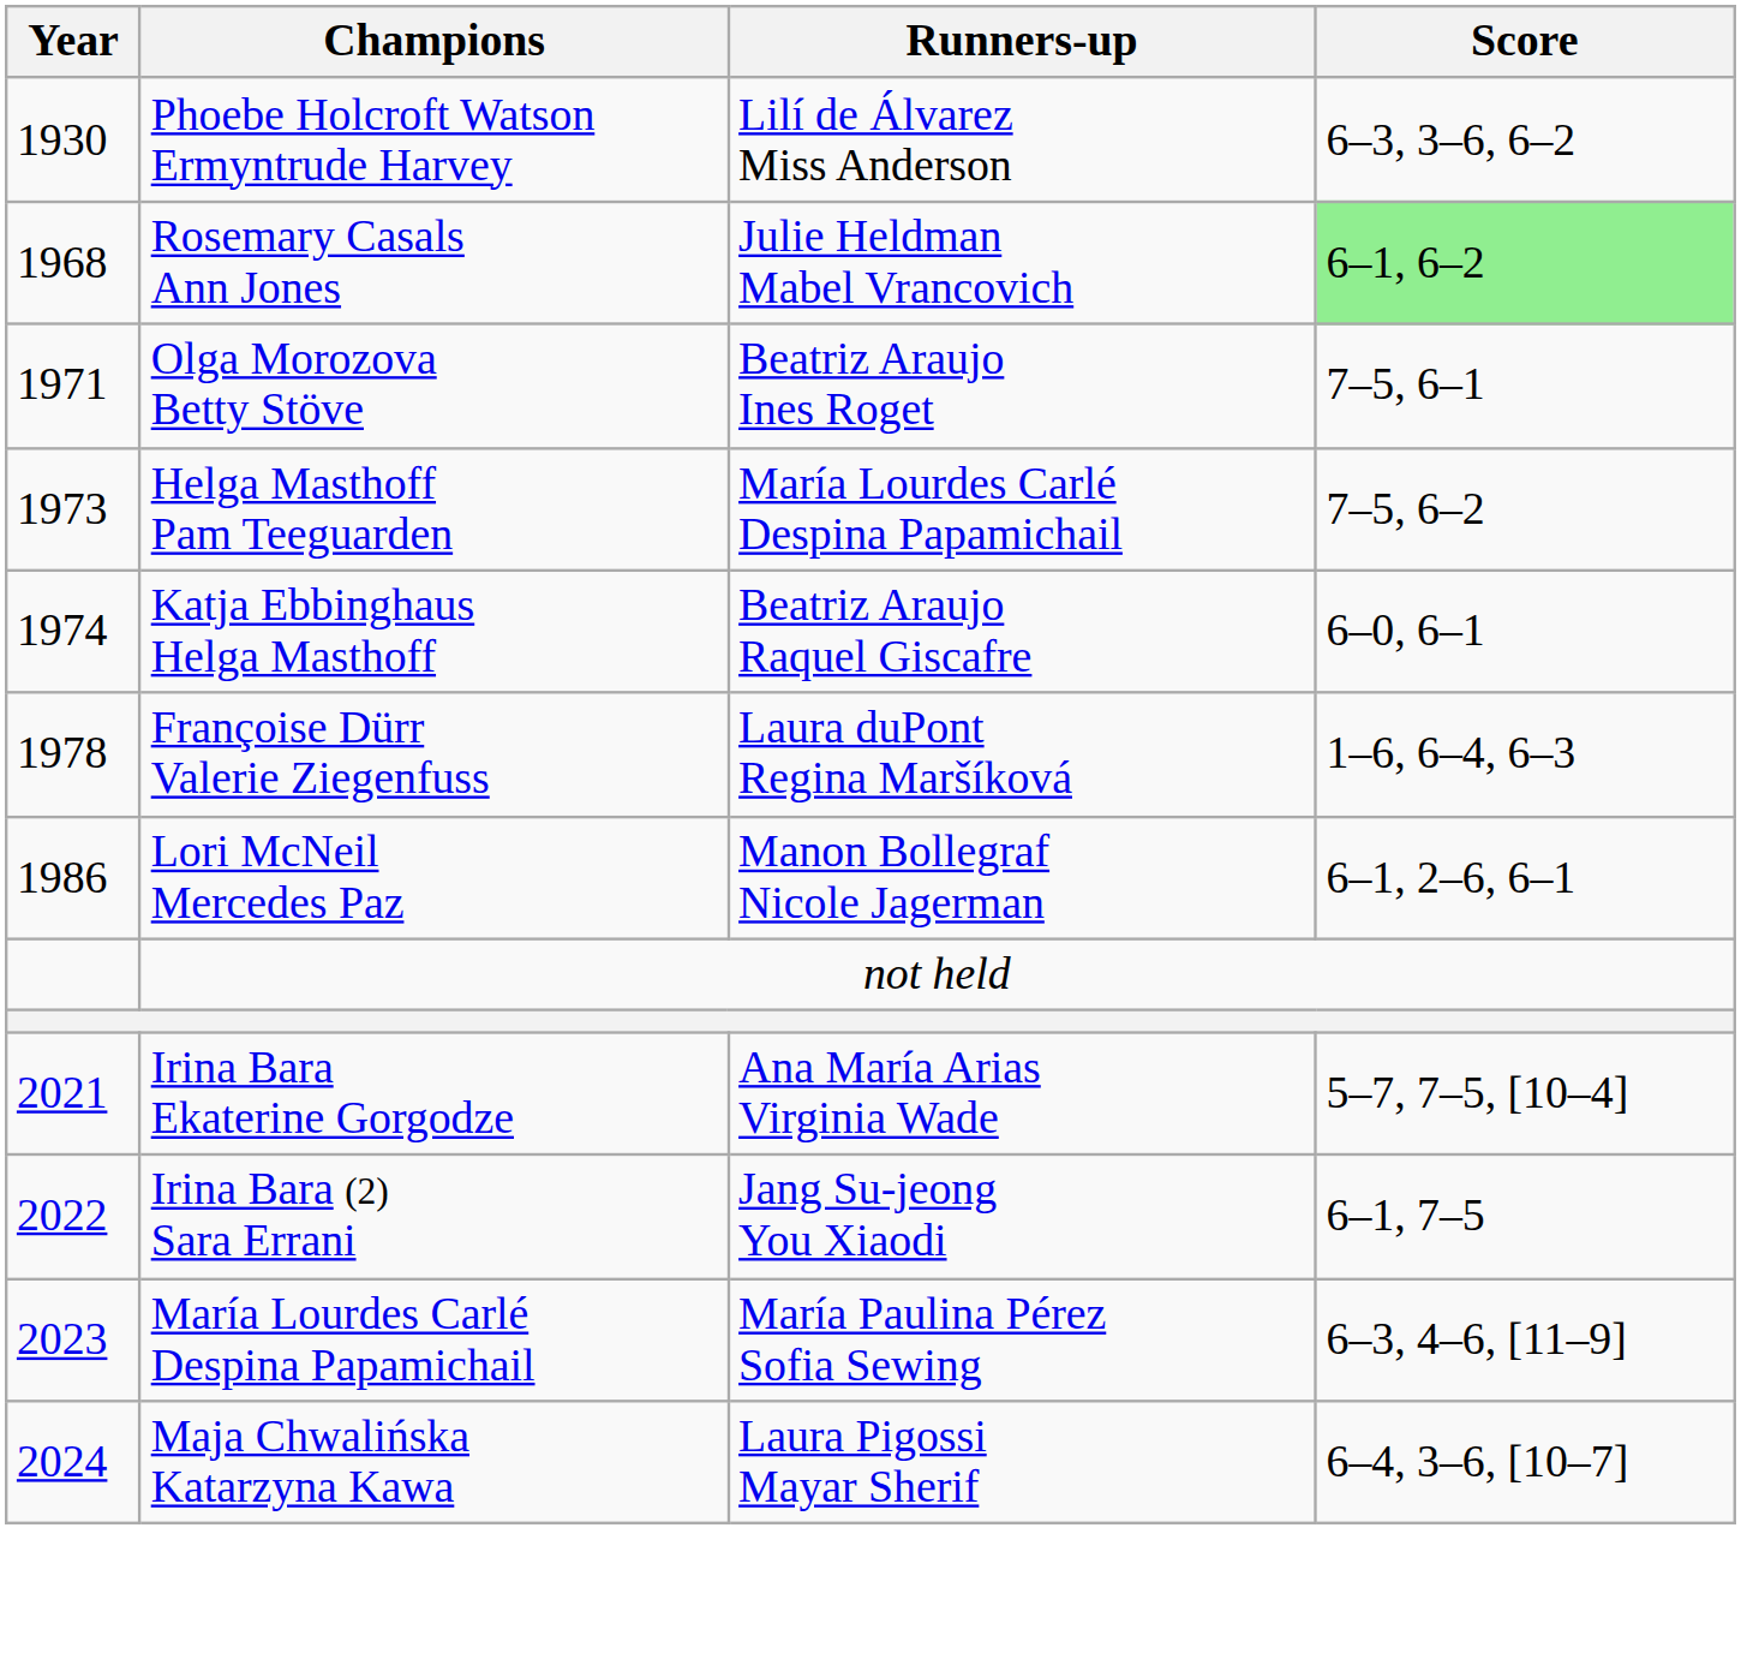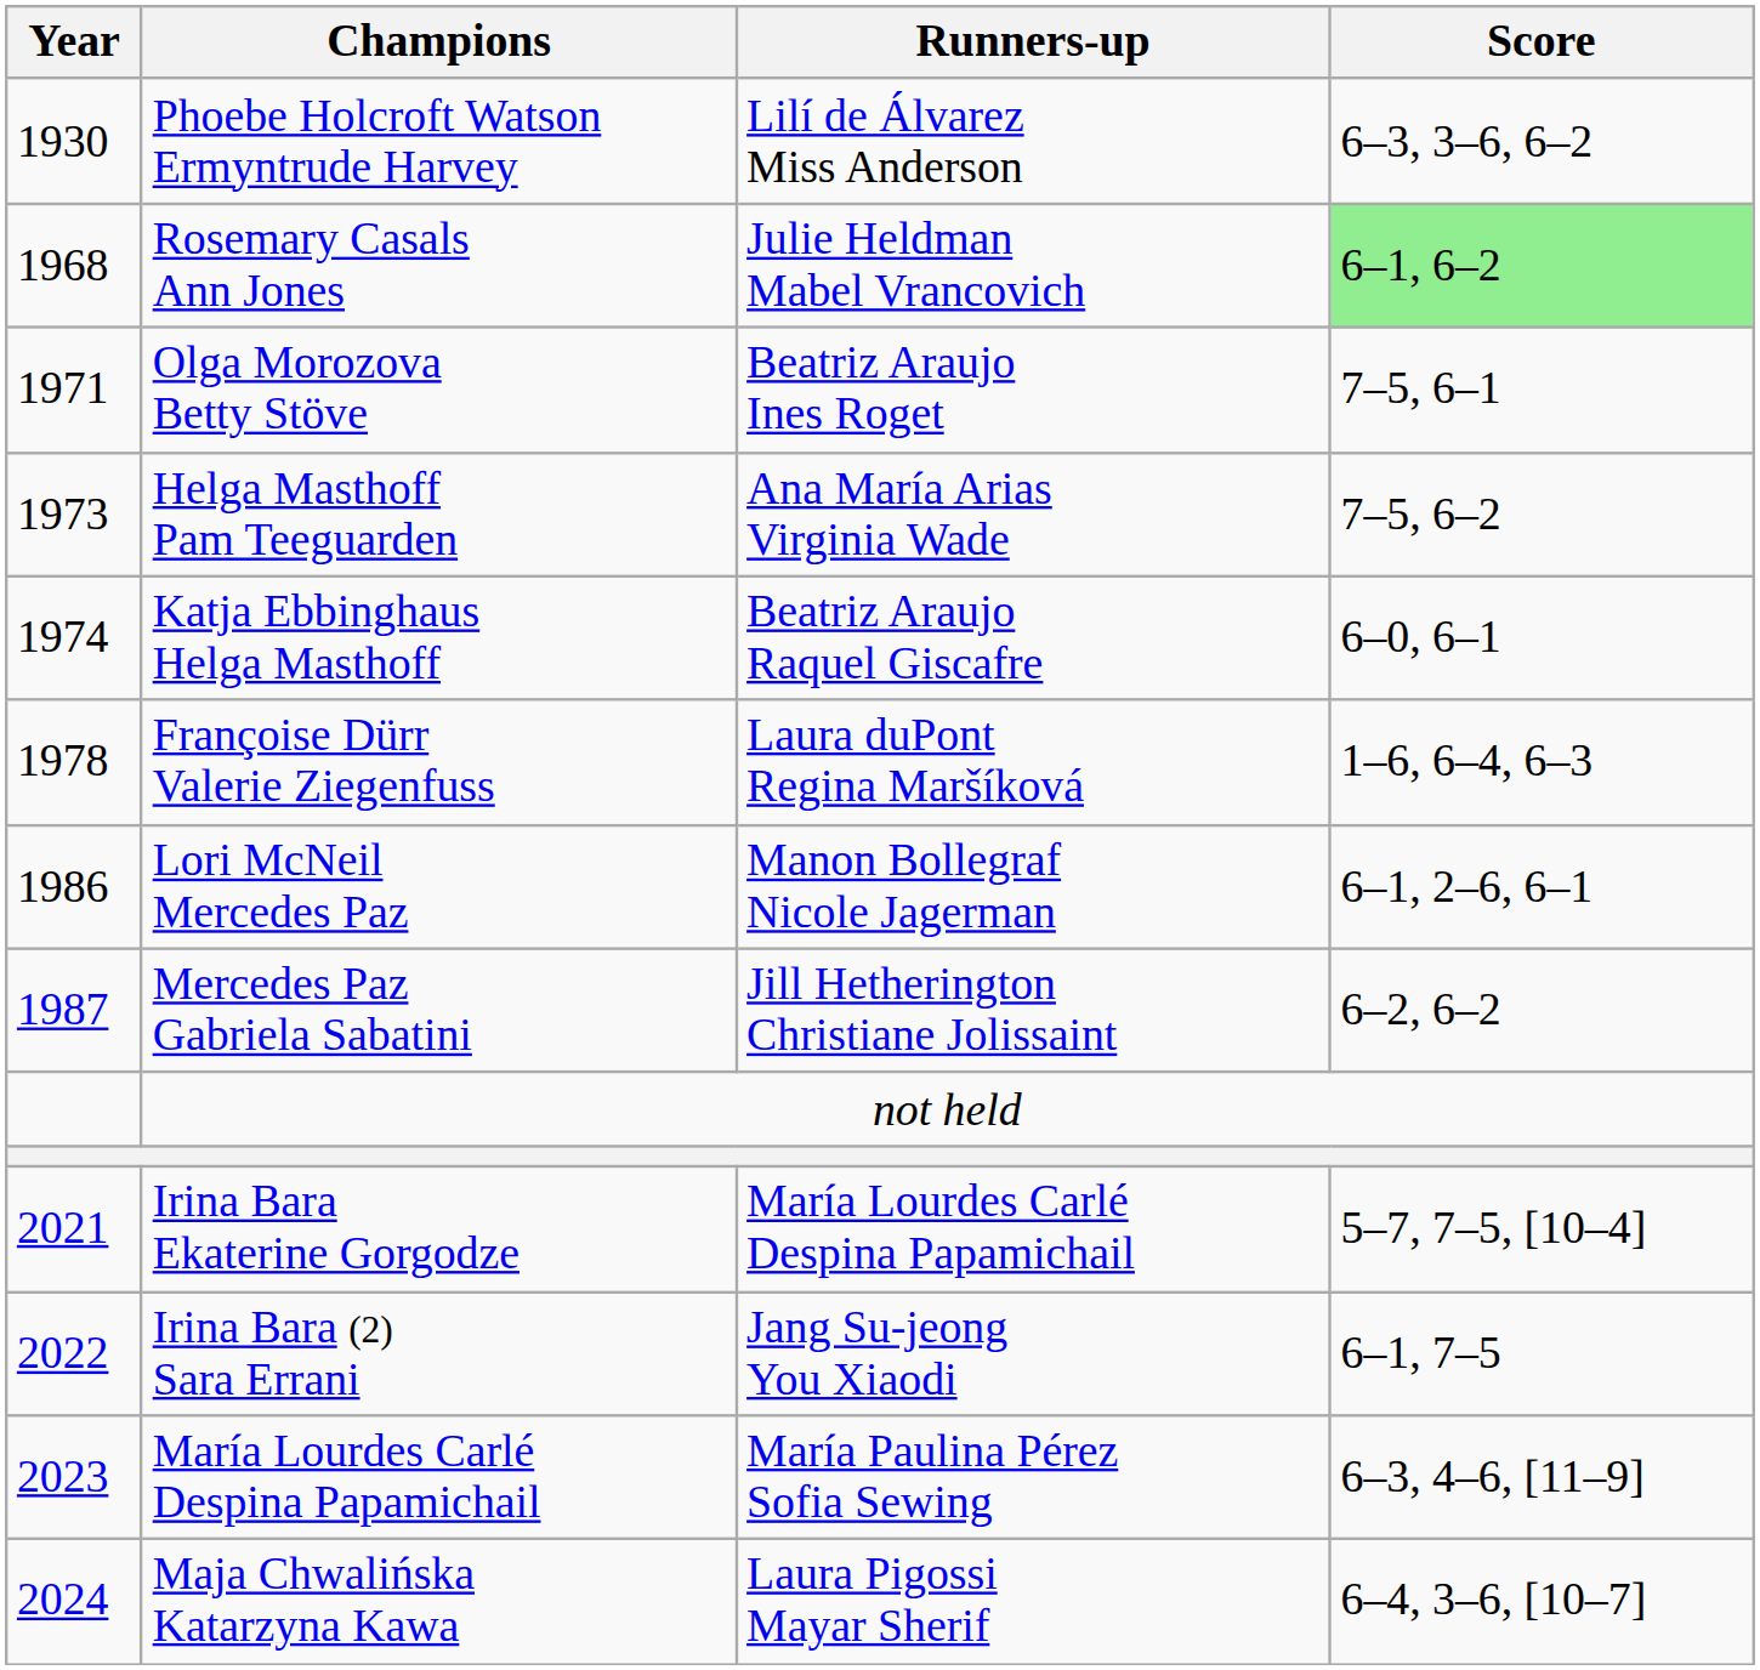 <table class="wikitable">
 <tr>
 <th style="width:40px">Year</th>
 <th style="width:200px">Champions</th>
 <th style="width:200px">Runners-up</th>
 <th style="width:140px" class="unsortable">Score</th>
 </tr>
 <tr>
 <td>1930</td>
 <td> <a href='#'>Phoebe Holcroft Watson</a> <br>  <a href='#'>Ermyntrude Harvey</a></td>
 <td> <a href='#'>Lilí de Álvarez</a> <br> Miss Anderson</td>
 <td>6–3, 3–6, 6–2</td>
 </tr>
 <tr>
 <td>1968</td>
 <td> <a href='#'>Rosemary Casals</a> <br>  <a href='#'>Ann Jones</a></td>
 <td> <a href='#'>Julie Heldman</a> <br>  <a href='#'>Mabel Vrancovich</a></td>
 <td style="background: lightgreen;">6–1, 6–2</td>
 </tr>
 <tr>
 <td>1971</td>
 <td> <a href='#'>Olga Morozova</a> <br>  <a href='#'>Betty Stöve</a></td>
 <td> <a href='#'>Beatriz Araujo</a> <br>  <a href='#'>Ines Roget</a></td>
 <td>7–5, 6–1</td>
 </tr>
 <tr>
 <td>1973</td>
 <td> <a href='#'>Helga Masthoff</a> <br>  <a href='#'>Pam Teeguarden</a></td>
-<td> <a href='#'>María Lourdes Carlé</a> <br>  <a href='#'>Despina Papamichail</a></td>
+<td> <a href='#'>Ana María Arias</a> <br>  <a href='#'>Virginia Wade</a></td>
 <td>7–5, 6–2</td>
 </tr>
 <tr>
 <td>1974</td>
 <td> <a href='#'>Katja Ebbinghaus</a> <br>  <a href='#'>Helga Masthoff</a></td>
 <td> <a href='#'>Beatriz Araujo</a> <br>  <a href='#'>Raquel Giscafre</a></td>
 <td>6–0, 6–1</td>
 </tr>
 <tr>
 <td>1978</td>
 <td> <a href='#'>Françoise Dürr</a> <br>  <a href='#'>Valerie Ziegenfuss</a></td>
 <td> <a href='#'>Laura duPont</a> <br>  <a href='#'>Regina Maršíková</a></td>
 <td>1–6, 6–4, 6–3</td>
 </tr>
 <tr>
 <td>1986</td>
 <td> <a href='#'>Lori McNeil</a> <br>  <a href='#'>Mercedes Paz</a></td>
 <td> <a href='#'>Manon Bollegraf</a> <br>  <a href='#'>Nicole Jagerman</a></td>
 <td>6–1, 2–6, 6–1</td>
 </tr>
 <tr>
+<td><a href='#'>1987</a></td>
+<td> <a href='#'>Mercedes Paz</a> <br>  <a href='#'>Gabriela Sabatini</a></td>
+<td> <a href='#'>Jill Hetherington</a> <br>  <a href='#'>Christiane Jolissaint</a></td>
+<td>6–2, 6–2</td>
+</tr>
+<tr>
 <td></td>
 <td colspan=3 align=center><em>not held</em></td>
 </tr>
 <tr>
 <th colspan="4"></th>
 </tr>
 <tr>
 <td><a href='#'>2021</a></td>
 <td> <a href='#'>Irina Bara</a> <br>  <a href='#'>Ekaterine Gorgodze</a></td>
-<td> <a href='#'>Ana María Arias</a> <br>  <a href='#'>Virginia Wade</a></td>
+<td> <a href='#'>María Lourdes Carlé</a> <br>  <a href='#'>Despina Papamichail</a></td>
 <td>5–7, 7–5, [10–4]</td>
 </tr>
 <tr>
 <td><a href='#'>2022</a></td>
 <td> <a href='#'>Irina Bara</a> <small>(2)</small> <br>  <a href='#'>Sara Errani</a></td>
 <td> <a href='#'>Jang Su-jeong</a> <br>  <a href='#'>You Xiaodi</a></td>
 <td>6–1, 7–5</td>
 </tr>
 <tr>
 <td><a href='#'>2023</a></td>
 <td> <a href='#'>María Lourdes Carlé</a> <br>  <a href='#'>Despina Papamichail</a></td>
 <td> <a href='#'>María Paulina Pérez</a> <br>  <a href='#'>Sofia Sewing</a></td>
 <td>6–3, 4–6, [11–9]</td>
 </tr>
 <tr>
 <td><a href='#'>2024</a></td>
 <td> <a href='#'>Maja Chwalińska</a> <br>  <a href='#'>Katarzyna Kawa</a></td>
 <td> <a href='#'>Laura Pigossi</a> <br>  <a href='#'>Mayar Sherif</a></td>
 <td>6–4, 3–6, [10–7]</td>
 </tr>
 </table>
